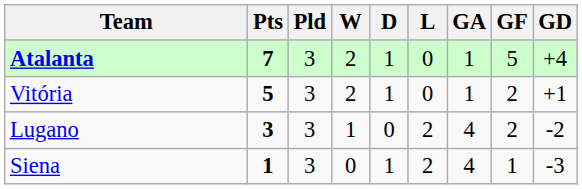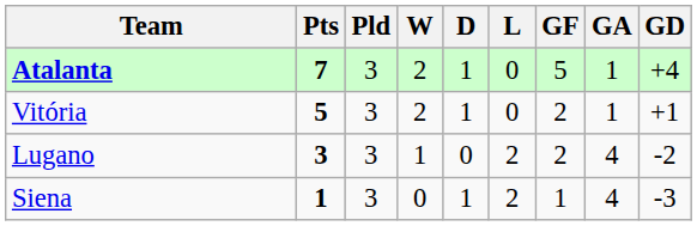 <table class=wikitable style="text-align:center">
 <tr>
 <th width=165>Team</th>
 <th width=20>Pts</th>
 <th width=20>Pld</th>
 <th width=20>W</th>
 <th width=20>D</th>
 <th width=20>L</th>
+<th width=20>GF</th>
 <th width=20>GA</th>
-<th width=20>GF</th>
 <th width=20>GD</th>
 </tr>
 <tr style="background:#ccffcc">
 <td style="text-align:left"><strong> <a href='#'>Atalanta</a></strong></td>
 <td><strong>7</strong></td>
 <td>3</td>
 <td>2</td>
 <td>1</td>
 <td>0</td>
+<td>5</td>
 <td>1</td>
-<td>5</td>
 <td>+4</td>
 </tr>
 <tr>
 <td style="text-align:left"> <a href='#'>Vitória</a></td>
 <td><strong>5</strong></td>
 <td>3</td>
 <td>2</td>
 <td>1</td>
 <td>0</td>
+<td>2</td>
 <td>1</td>
-<td>2</td>
 <td>+1</td>
 </tr>
 <tr>
 <td style="text-align:left"> <a href='#'>Lugano</a></td>
 <td><strong>3</strong></td>
 <td>3</td>
 <td>1</td>
 <td>0</td>
 <td>2</td>
+<td>2</td>
 <td>4</td>
-<td>2</td>
 <td>-2</td>
 </tr>
 <tr>
 <td style="text-align:left"> <a href='#'>Siena</a></td>
 <td><strong>1</strong></td>
 <td>3</td>
 <td>0</td>
 <td>1</td>
 <td>2</td>
+<td>1</td>
 <td>4</td>
-<td>1</td>
 <td>-3</td>
 </tr>
 </table>
